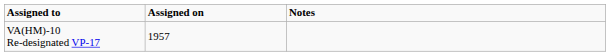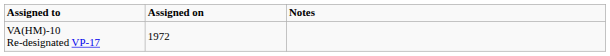 <table class="wikitable" style="width: 70%;">
 <tr>
 <td style="width: 200px;"><strong>Assigned to</strong></td>
 <td style="width: 200px;"><strong>Assigned on</strong></td>
 <td><strong>Notes</strong></td>
 </tr>
 <tr>
 <td>VA(HM)-10<br>Re-designated <a href='#'>VP-17</a></td>
-<td>1957</td>
+<td>1972</td>
 <td></td>
 </tr>
 </table>
